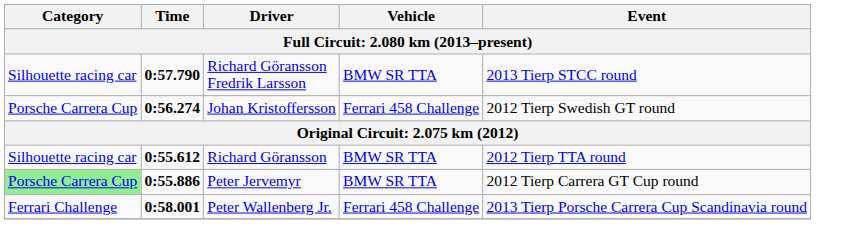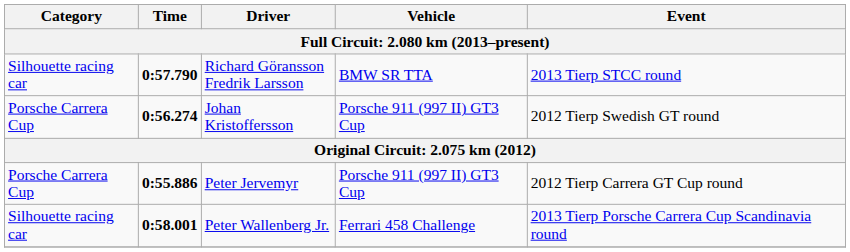 <table class="wikitable">
 <tr>
 <th>Category</th>
 <th>Time</th>
 <th>Driver</th>
 <th>Vehicle</th>
 <th>Event</th>
 </tr>
 <tr>
 <th colspan=5>Full Circuit: 2.080 km (2013–present)</th>
 </tr>
 <tr>
 <td><a href='#'>Silhouette racing car</a></td>
 <td><strong>0:57.790</strong></td>
 <td><a href='#'>Richard Göransson</a><br><a href='#'>Fredrik Larsson</a></td>
 <td><a href='#'>BMW SR TTA</a></td>
 <td><a href='#'>2013 Tierp STCC round</a></td>
 </tr>
 <tr>
 <td><a href='#'>Porsche Carrera Cup</a></td>
 <td><strong>0:56.274</strong></td>
 <td><a href='#'>Johan Kristoffersson</a></td>
-<td><a href='#'>Ferrari 458 Challenge</a></td>
+<td><a href='#'>Porsche 911 (997 II) GT3 Cup</a></td>
 <td>2012 Tierp Swedish GT round</td>
 </tr>
 <tr>
 <th colspan=5>Original Circuit: 2.075 km (2012)</th>
 </tr>
 <tr>
-<td><a href='#'>Silhouette racing car</a></td>
-<td><strong>0:55.612</strong></td>
-<td><a href='#'>Richard Göransson</a></td>
-<td><a href='#'>BMW SR TTA</a></td>
-<td><a href='#'>2012 Tierp TTA round</a></td>
-</tr>
-<tr>
-<td style="background: lightgreen;"><a href='#'>Porsche Carrera Cup</a></td>
+<td><a href='#'>Porsche Carrera Cup</a></td>
 <td><strong>0:55.886</strong></td>
 <td><a href='#'>Peter Jervemyr</a></td>
-<td><a href='#'>BMW SR TTA</a></td>
+<td><a href='#'>Porsche 911 (997 II) GT3 Cup</a></td>
 <td>2012 Tierp Carrera GT Cup round</td>
 </tr>
 <tr>
-<td><a href='#'>Ferrari Challenge</a></td>
+<td><a href='#'>Silhouette racing car</a></td>
 <td><strong>0:58.001</strong></td>
 <td><a href='#'>Peter Wallenberg Jr.</a></td>
 <td><a href='#'>Ferrari 458 Challenge</a></td>
 <td><a href='#'>2013 Tierp Porsche Carrera Cup Scandinavia round</a></td>
 </tr>
 <tr>
 </tr>
 </table>
